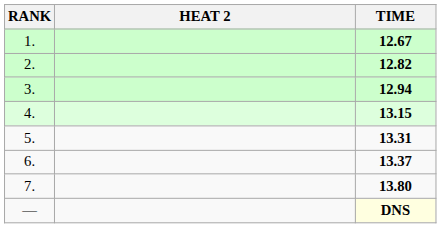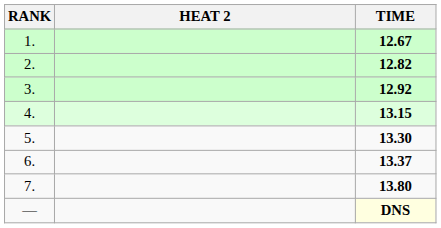 <table class="wikitable" style="border-collapse: collapse; font-size: 90%;">
 <tr>
 <th>RANK</th>
 <th style="width: 20em">HEAT 2</th>
 <th style="width: 5em">TIME</th>
 </tr>
 <tr style="background:#ccffcc;">
 <td align="center">1.</td>
 <td></td>
 <td align="center"><strong>12.67</strong></td>
 </tr>
 <tr style="background:#ccffcc;">
 <td align="center">2.</td>
 <td></td>
 <td align="center"><strong>12.82</strong></td>
 </tr>
 <tr style="background:#ccffcc;">
 <td align="center">3.</td>
 <td></td>
-<td align="center"><strong>12.94</strong></td>
+<td align="center"><strong>12.92</strong></td>
 </tr>
 <tr style="background:#ddffdd;">
 <td align="center">4.</td>
 <td></td>
 <td align="center"><strong>13.15</strong></td>
 </tr>
 <tr>
 <td align="center">5.</td>
 <td></td>
-<td align="center"><strong>13.31</strong></td>
+<td align="center"><strong>13.30</strong></td>
 </tr>
 <tr>
 <td align="center">6.</td>
 <td></td>
 <td align="center"><strong>13.37</strong></td>
 </tr>
 <tr>
 <td align="center">7.</td>
 <td></td>
 <td align="center"><strong>13.80</strong></td>
 </tr>
 <tr>
 <td align="center">—</td>
 <td></td>
 <td align="center" style="background: lightyellow;"><strong>DNS</strong></td>
 </tr>
 </table>
